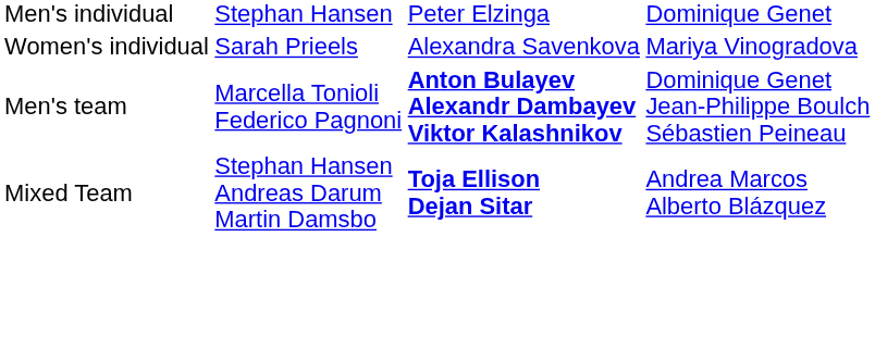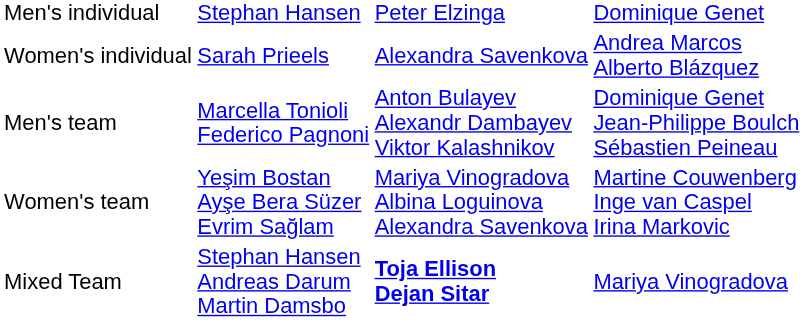 <table>
 <tr>
 <td>Men's individual</td>
 <td><a href='#'>Stephan Hansen</a><br></td>
 <td><a href='#'>Peter Elzinga</a><br></td>
 <td><a href='#'>Dominique Genet</a><br></td>
 </tr>
 <tr>
 <td>Women's individual</td>
 <td><a href='#'>Sarah Prieels</a><br></td>
 <td><a href='#'>Alexandra Savenkova</a><br></td>
-<td><a href='#'>Mariya Vinogradova</a><br></td>
+<td><a href='#'>Andrea Marcos</a><br><a href='#'>Alberto Blázquez</a><br> </td>
 </tr>
 <tr>
 <td>Men's team</td>
 <td><a href='#'>Marcella Tonioli</a><br><a href='#'>Federico Pagnoni</a><br> </td>
-<td><strong><a href='#'>Anton Bulayev</a><br><a href='#'>Alexandr Dambayev</a><br><a href='#'>Viktor Kalashnikov</a><br> </strong></td>
+<td><a href='#'>Anton Bulayev</a><br><a href='#'>Alexandr Dambayev</a><br><a href='#'>Viktor Kalashnikov</a><br> </td>
 <td><a href='#'>Dominique Genet</a><br><a href='#'>Jean-Philippe Boulch</a><br><a href='#'>Sébastien Peineau</a><br> </td>
+</tr>
+<tr>
+<td>Women's team</td>
+<td><a href='#'>Yeşim Bostan</a><br><a href='#'>Ayşe Bera Süzer</a><br><a href='#'>Evrim Sağlam</a><br> </td>
+<td><a href='#'>Mariya Vinogradova</a><br><a href='#'>Albina Loguinova</a><br><a href='#'>Alexandra Savenkova</a><br> </td>
+<td><a href='#'>Martine Couwenberg</a><br><a href='#'>Inge van Caspel</a><br><a href='#'>Irina Markovic</a><br> </td>
 </tr>
 <tr>
 <td>Mixed Team</td>
 <td><a href='#'>Stephan Hansen</a><br><a href='#'>Andreas Darum</a><br><a href='#'>Martin Damsbo</a><br> </td>
 <td><strong><a href='#'>Toja Ellison</a><br><a href='#'>Dejan Sitar</a><br> </strong></td>
-<td><a href='#'>Andrea Marcos</a><br><a href='#'>Alberto Blázquez</a><br> </td>
+<td><a href='#'>Mariya Vinogradova</a><br></td>
 </tr>
 </table>
